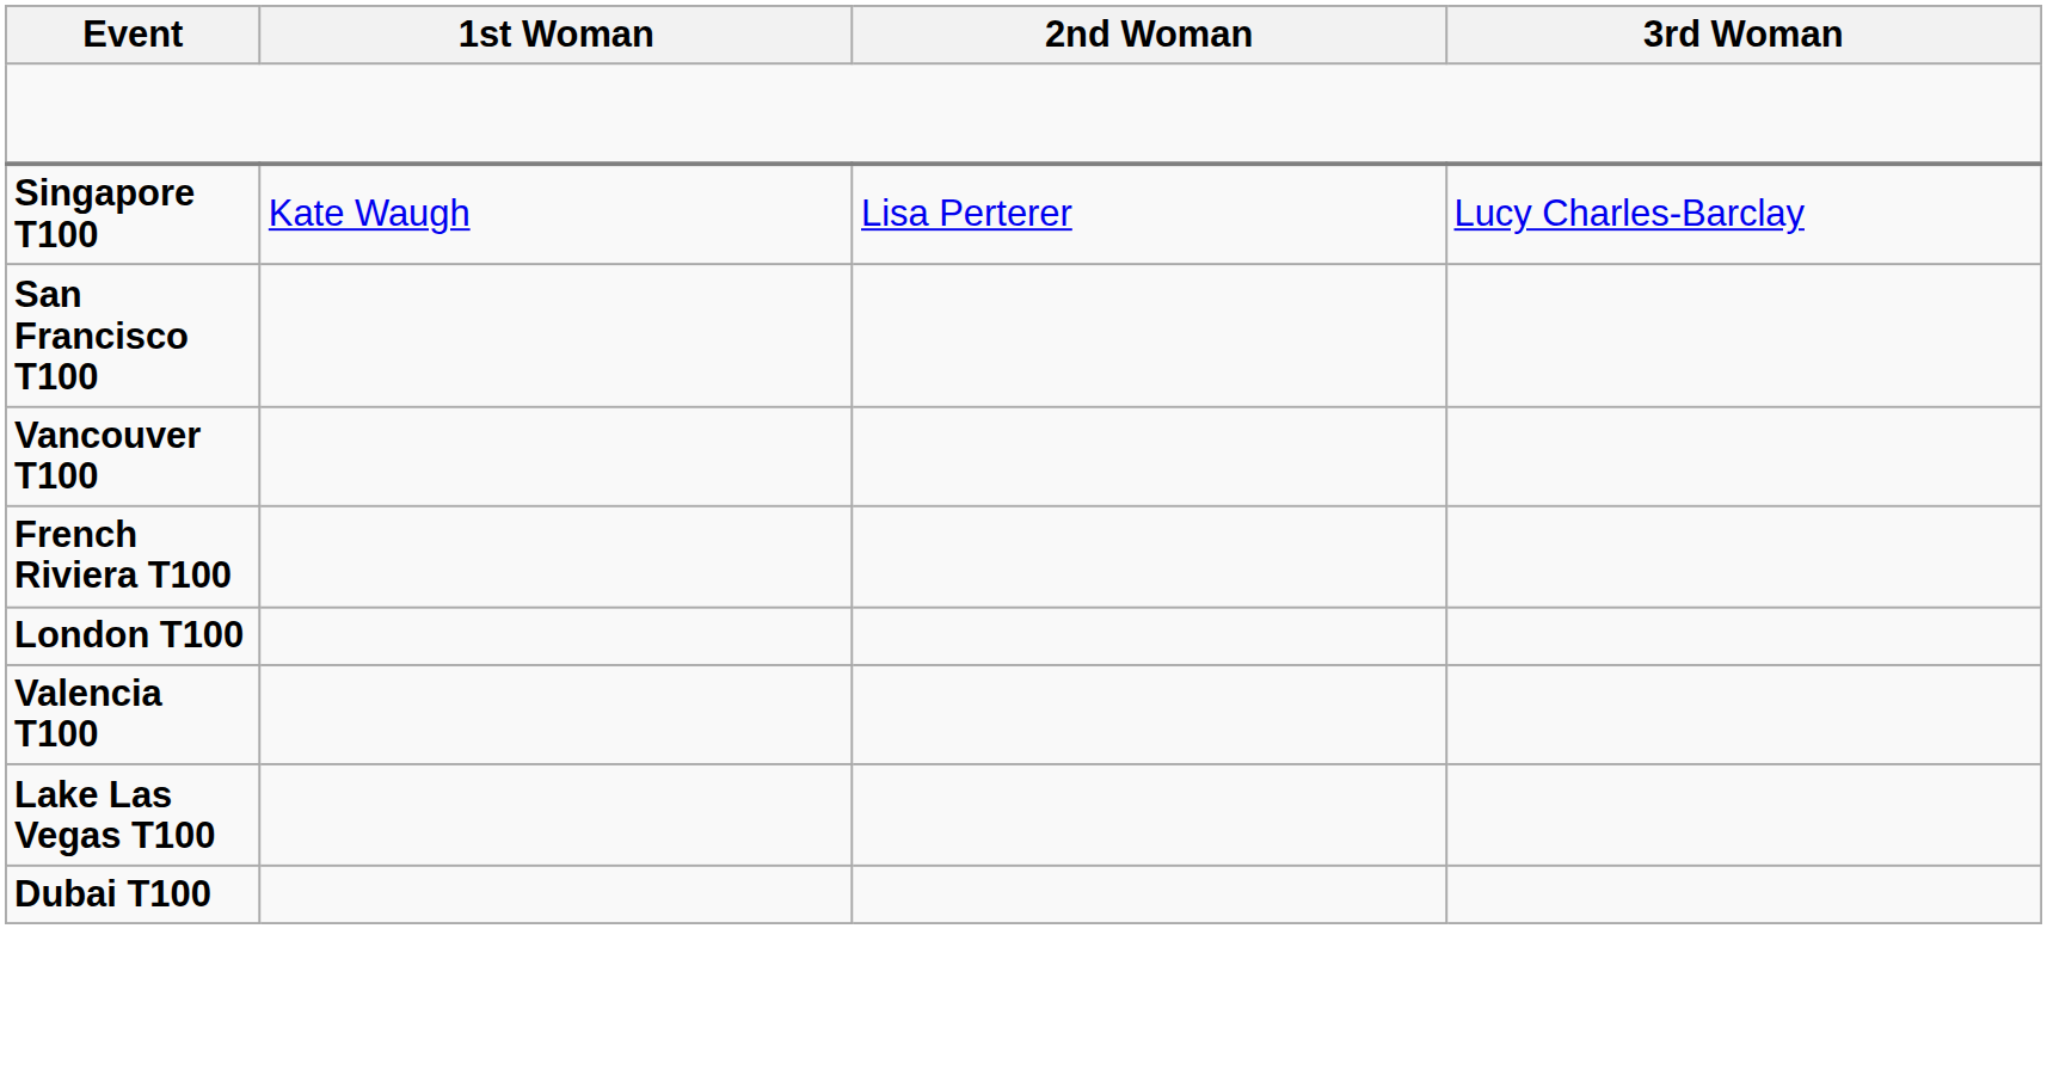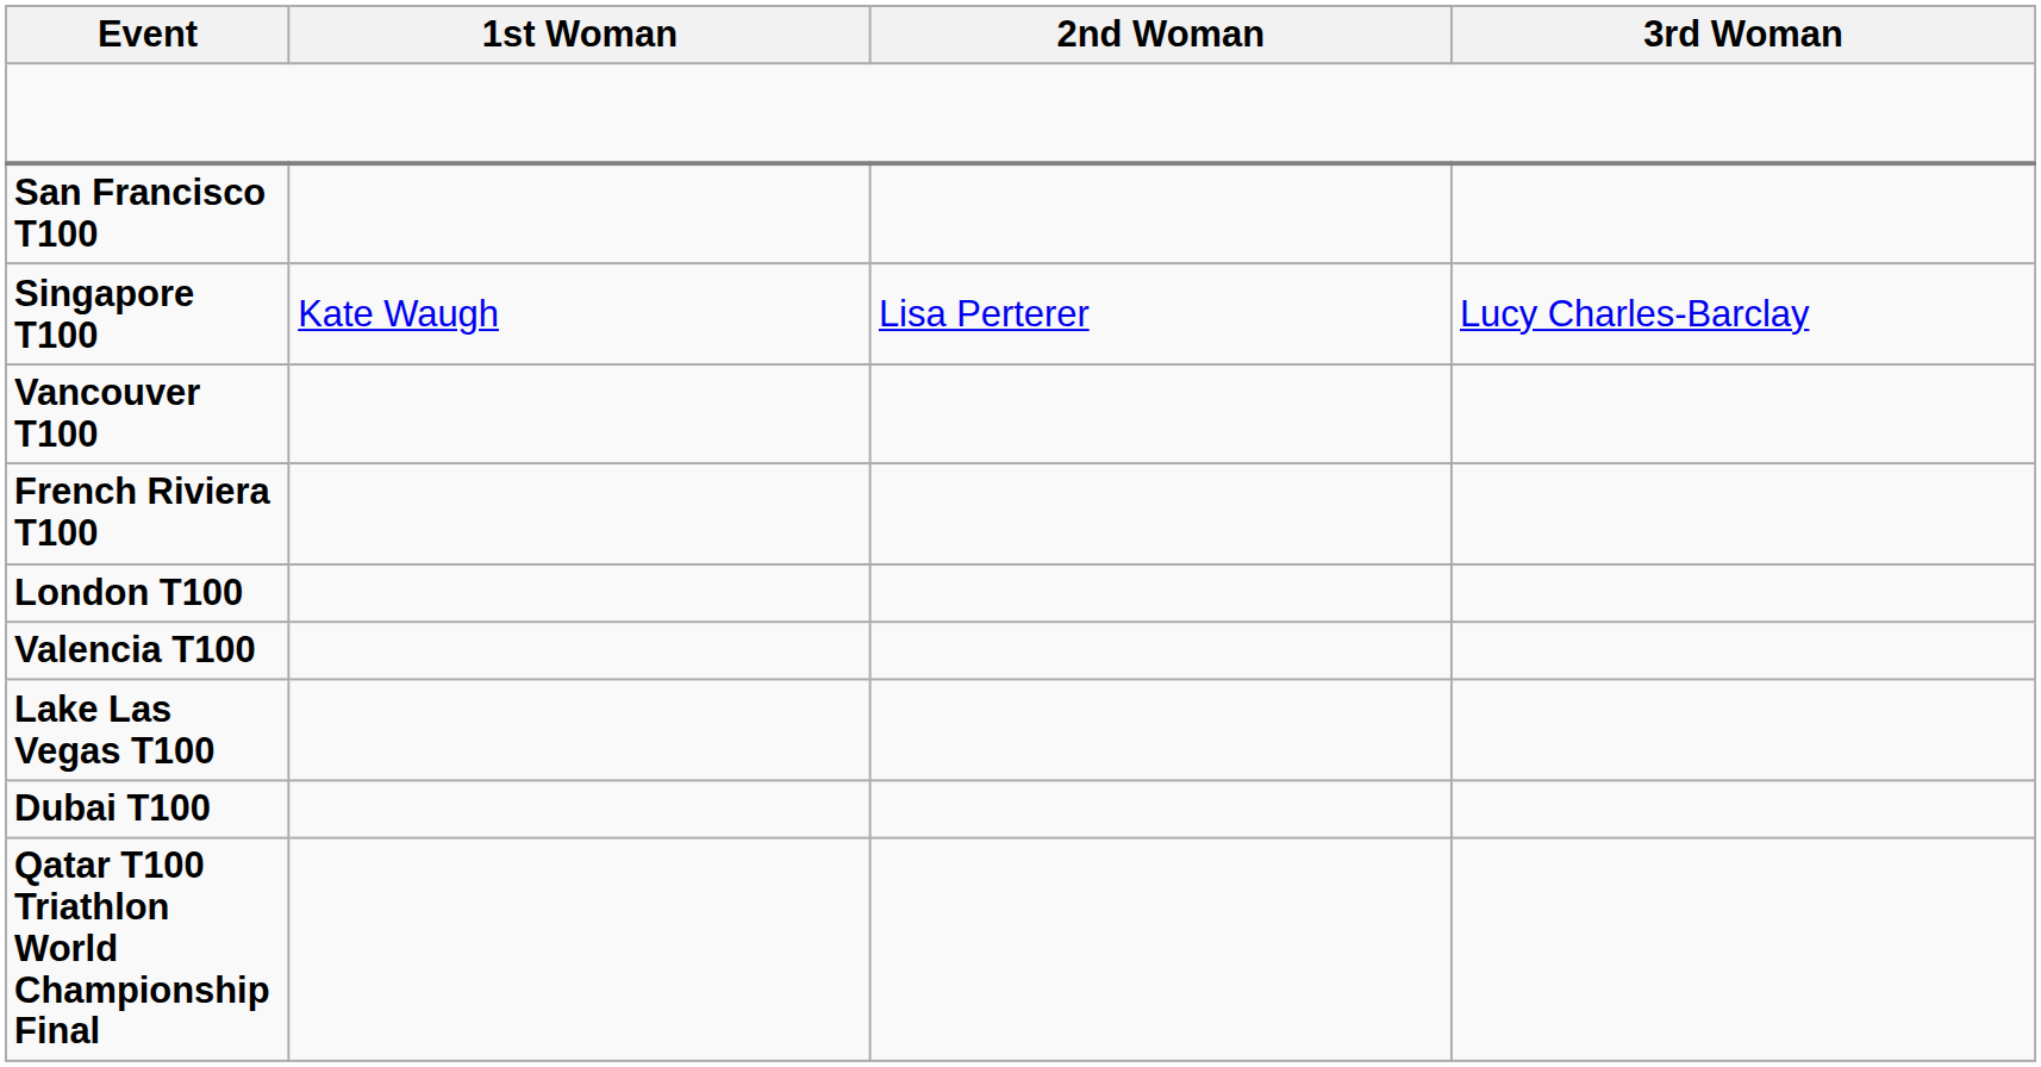 <table class="wikitable sortable" style="width: 100%">
 <tr>
 <th width="120">Event</th>
 <th width="400">1st Woman</th>
 <th width="400">2nd Woman</th>
 <th width="400">3rd Woman</th>
 </tr>
 <tr style="height: 2.7em; border-bottom: 2px solid gray;">
 </tr>
 <tr>
+<td><strong>San Francisco T100</strong></td>
+<td></td>
+<td></td>
+<td></td>
+</tr>
+<tr>
 <td><strong>Singapore T100</strong></td>
 <td> <a href='#'>Kate Waugh</a></td>
 <td> <a href='#'>Lisa Perterer</a></td>
 <td> <a href='#'>Lucy Charles-Barclay</a></td>
-</tr>
-<tr>
-<td><strong>San Francisco T100</strong></td>
-<td></td>
-<td></td>
-<td></td>
 </tr>
 <tr>
 <td><strong>Vancouver T100</strong></td>
 <td></td>
 <td></td>
 <td></td>
 </tr>
 <tr>
 <td><strong>French Riviera T100</strong></td>
 <td></td>
 <td></td>
 <td></td>
 </tr>
 <tr>
 <td><strong>London T100</strong></td>
 <td></td>
 <td></td>
 <td></td>
 </tr>
 <tr>
 <td><strong>Valencia T100</strong></td>
 <td></td>
 <td></td>
 <td></td>
 </tr>
 <tr>
 <td><strong>Lake Las Vegas T100</strong></td>
 <td></td>
 <td></td>
 <td></td>
 </tr>
 <tr>
 <td><strong>Dubai T100</strong></td>
 <td></td>
 <td></td>
 <td></td>
 </tr>
+<tr>
+<td><strong>Qatar T100 Triathlon World Championship Final</strong></td>
+<td></td>
+<td></td>
+<td></td>
+</tr>
 </table>
